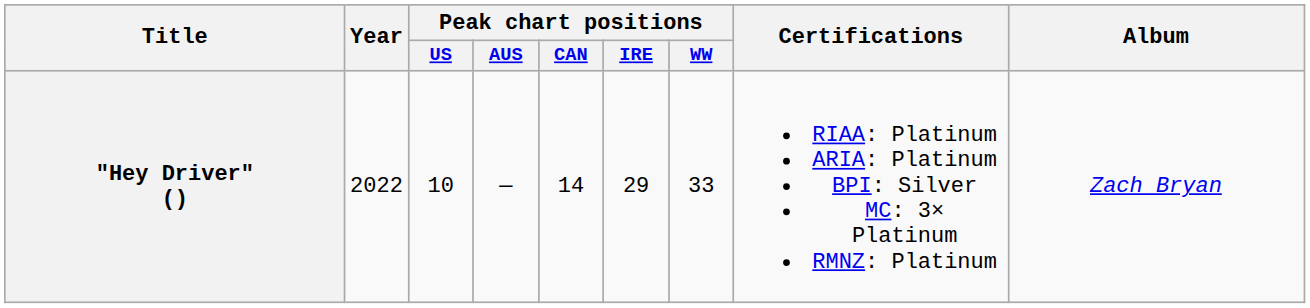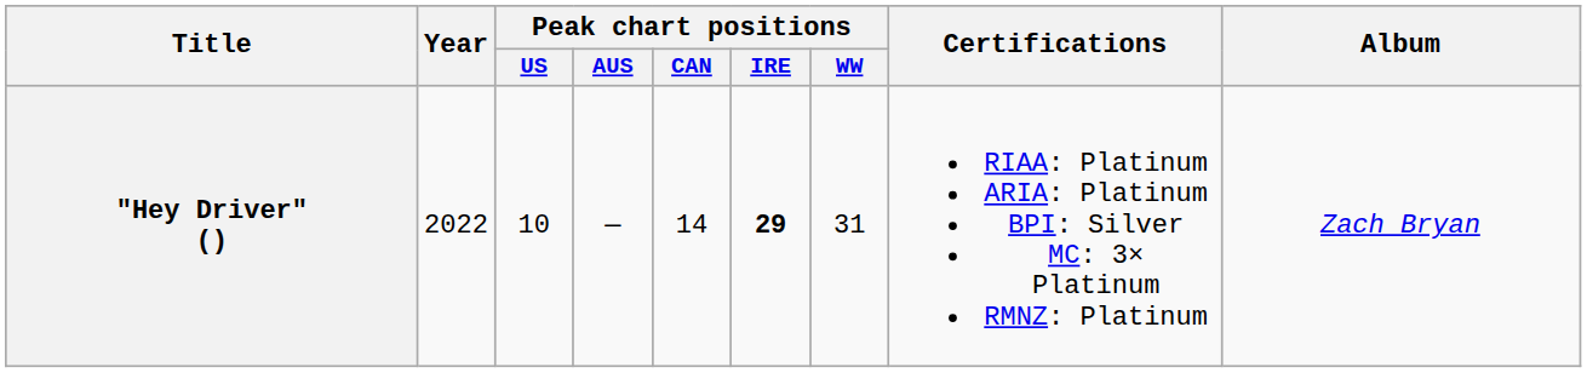 <table class="wikitable plainrowheaders" style="text-align:center;" border="1">
 <tr>
 <th scope="col" rowspan="2" style="width:15em;">Title</th>
 <th scope="col" rowspan="2">Year</th>
 <th scope="col" colspan="5">Peak chart positions</th>
 <th scope="col" rowspan="2" style="width:12em;">Certifications</th>
 <th rowspan="2" style="width:13em;">Album</th>
 </tr>
 <tr>
 <th scope="col" style="width:3em;font-size:85%;"><a href='#'>US</a><br></th>
 <th scope="col" style="width:3em;font-size:85%;"><a href='#'>AUS</a><br></th>
 <th scope="col" style="width:3em;font-size:85%;"><a href='#'>CAN</a><br></th>
 <th scope="col" style="width:3em;font-size:85%;"><a href='#'>IRE</a><br></th>
 <th scope="col" style="width:3em;font-size:85%;"><a href='#'>WW</a><br></th>
 </tr>
 <tr>
 <th scope="row">"Hey Driver"<br>()</th>
 <td rowspan="1">2022</td>
 <td>10</td>
 <td>—</td>
 <td>14</td>
-<td>29</td>
-<td>33</td>
+<td><strong>29</strong></td>
+<td>31</td>
 <td><br><ul><li><a href='#'>RIAA</a>: Platinum</li><li><a href='#'>ARIA</a>: Platinum</li><li><a href='#'>BPI</a>: Silver</li><li><a href='#'>MC</a>: 3× Platinum</li><li><a href='#'>RMNZ</a>: Platinum</li></ul></td>
 <td><em><a href='#'>Zach Bryan</a></em></td>
 </tr>
 </table>
